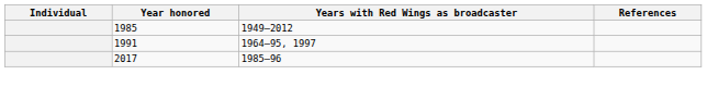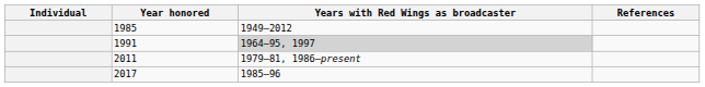 <table class="wikitable sortable" width="75%">
 <tr>
 <th scope="col">Individual</th>
 <th scope="col">Year honored</th>
 <th scope="col">Years with Red Wings as broadcaster</th>
 <th scope="col" class="unsortable">References</th>
 </tr>
 <tr>
 <th scope="row"></th>
 <td>1985</td>
 <td>1949–2012</td>
 <td></td>
 </tr>
 <tr>
 <th scope="row"></th>
 <td>1991</td>
-<td>1964–95, 1997</td>
+<td style="background: lightgrey;">1964–95, 1997</td>
+<td></td>
+</tr>
+<tr>
+<th scope="row"></th>
+<td>2011</td>
+<td>1979–81, 1986–<em>present</em></td>
 <td></td>
 </tr>
 <tr>
 <th scope="row"></th>
 <td>2017</td>
 <td>1985–96</td>
 <td></td>
 </tr>
 </table>
